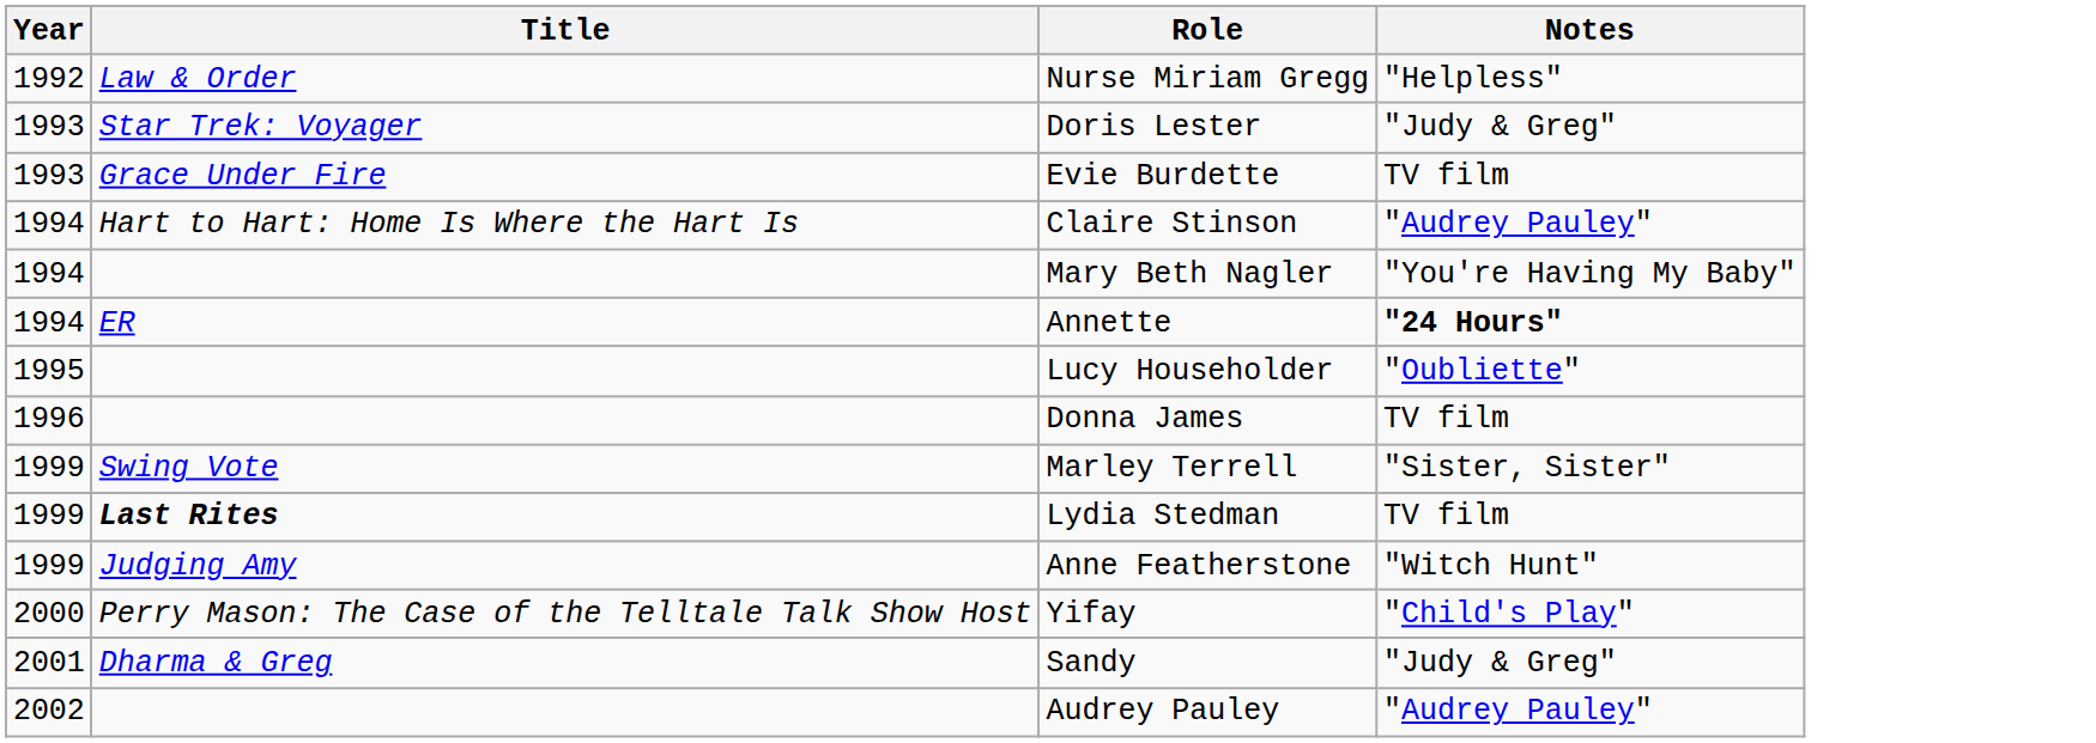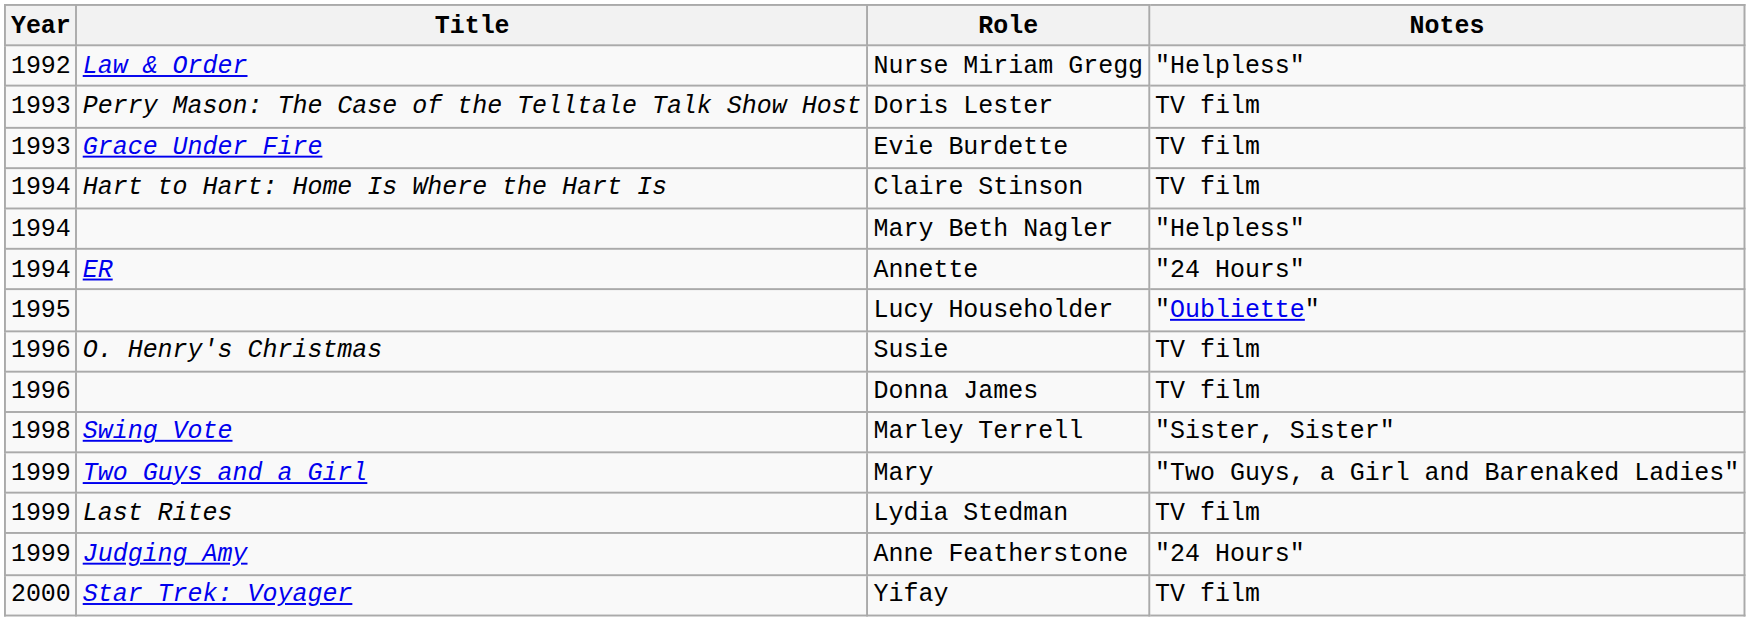 <table class="wikitable sortable">
 <tr>
 <th>Year</th>
 <th>Title</th>
 <th>Role</th>
 <th class="unsortable">Notes</th>
 </tr>
 <tr>
 <td>1992</td>
 <td><em><a href='#'>Law & Order</a></em></td>
 <td>Nurse Miriam Gregg</td>
 <td>"Helpless"</td>
 </tr>
 <tr>
 <td>1993</td>
-<td><em><a href='#'>Star Trek: Voyager</a></em></td>
+<td><em>Perry Mason: The Case of the Telltale Talk Show Host</em></td>
 <td>Doris Lester</td>
-<td>"Judy & Greg"</td>
+<td>TV film</td>
 </tr>
 <tr>
 <td>1993</td>
 <td><em><a href='#'>Grace Under Fire</a></em></td>
 <td>Evie Burdette</td>
 <td>TV film</td>
 </tr>
 <tr>
 <td>1994</td>
 <td><em>Hart to Hart: Home Is Where the Hart Is</em></td>
 <td>Claire Stinson</td>
-<td>"<a href='#'>Audrey Pauley</a>"</td>
+<td>TV film</td>
 </tr>
 <tr>
 <td>1994</td>
 <td><em></em></td>
 <td>Mary Beth Nagler</td>
-<td>"You're Having My Baby"</td>
+<td>"Helpless"</td>
 </tr>
 <tr>
 <td>1994</td>
 <td><em><a href='#'>ER</a></em></td>
 <td>Annette</td>
-<td><strong>"24 Hours"</strong></td>
+<td>"24 Hours"</td>
 </tr>
 <tr>
 <td>1995</td>
 <td><em></em></td>
 <td>Lucy Householder</td>
 <td>"<a href='#'>Oubliette</a>"</td>
 </tr>
 <tr>
 <td>1996</td>
+<td><em>O. Henry's Christmas</em></td>
+<td>Susie</td>
+<td>TV film</td>
+</tr>
+<tr>
+<td>1996</td>
 <td><em></em></td>
 <td>Donna James</td>
 <td>TV film</td>
 </tr>
 <tr>
-<td>1999</td>
+<td>1998</td>
 <td><em><a href='#'>Swing Vote</a></em></td>
 <td>Marley Terrell</td>
 <td>"Sister, Sister"</td>
 </tr>
 <tr>
 <td>1999</td>
-<td><strong><em>Last Rites</em></strong></td>
+<td><em><a href='#'>Two Guys and a Girl</a></em></td>
+<td>Mary</td>
+<td>"Two Guys, a Girl and Barenaked Ladies"</td>
+</tr>
+<tr>
+<td>1999</td>
+<td><em>Last Rites</em></td>
 <td>Lydia Stedman</td>
 <td>TV film</td>
 </tr>
 <tr>
 <td>1999</td>
 <td><em><a href='#'>Judging Amy</a></em></td>
 <td>Anne Featherstone</td>
-<td>"Witch Hunt"</td>
+<td>"24 Hours"</td>
 </tr>
 <tr>
 <td>2000</td>
-<td><em>Perry Mason: The Case of the Telltale Talk Show Host</em></td>
+<td><em><a href='#'>Star Trek: Voyager</a></em></td>
 <td>Yifay</td>
-<td>"<a href='#'>Child's Play</a>"</td>
-</tr>
-<tr>
-<td>2001</td>
-<td><em><a href='#'>Dharma & Greg</a></em></td>
-<td>Sandy</td>
-<td>"Judy & Greg"</td>
-</tr>
-<tr>
-<td>2002</td>
-<td><em></em></td>
-<td>Audrey Pauley</td>
-<td>"<a href='#'>Audrey Pauley</a>"</td>
+<td>TV film</td>
 </tr>
 </table>
